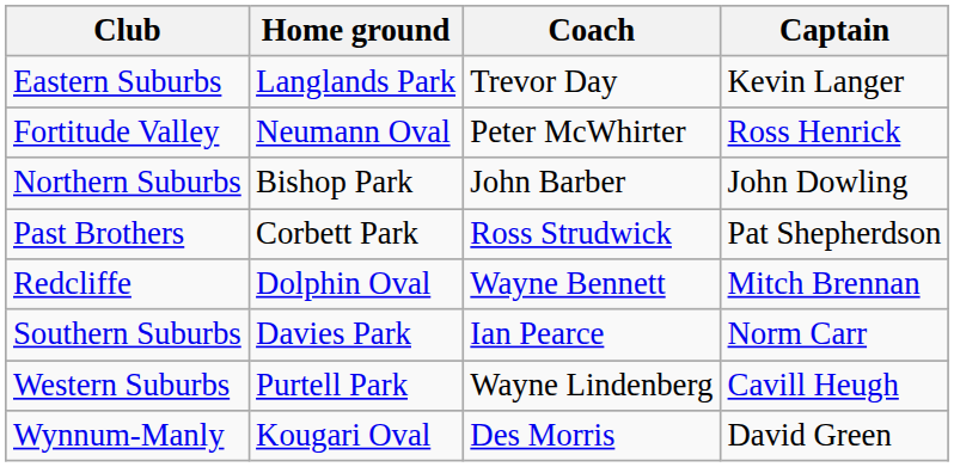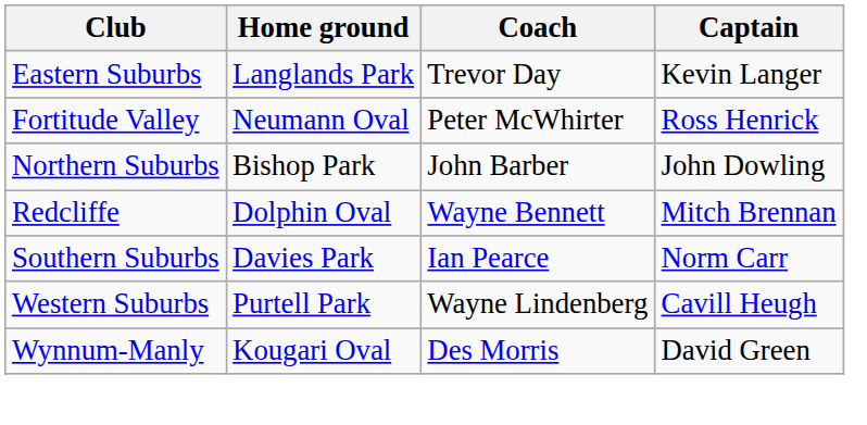 <table class="wikitable sortable">
 <tr>
 <th>Club</th>
 <th>Home ground</th>
 <th>Coach</th>
 <th>Captain</th>
 </tr>
 <tr>
 <td> <a href='#'>Eastern Suburbs</a></td>
 <td><a href='#'>Langlands Park</a></td>
 <td>Trevor Day</td>
 <td>Kevin Langer</td>
 </tr>
 <tr>
 <td> <a href='#'>Fortitude Valley</a></td>
 <td><a href='#'>Neumann Oval</a></td>
 <td>Peter McWhirter</td>
 <td><a href='#'>Ross Henrick</a></td>
 </tr>
 <tr>
 <td> <a href='#'>Northern Suburbs</a></td>
 <td>Bishop Park</td>
 <td>John Barber</td>
 <td>John Dowling</td>
 </tr>
 <tr>
-<td> <a href='#'>Past Brothers</a></td>
-<td>Corbett Park</td>
-<td><a href='#'>Ross Strudwick</a></td>
-<td>Pat Shepherdson</td>
-</tr>
-<tr>
 <td> <a href='#'>Redcliffe</a></td>
 <td><a href='#'>Dolphin Oval</a></td>
 <td><a href='#'>Wayne Bennett</a></td>
 <td><a href='#'>Mitch Brennan</a></td>
 </tr>
 <tr>
 <td> <a href='#'>Southern Suburbs</a></td>
 <td><a href='#'>Davies Park</a></td>
 <td><a href='#'>Ian Pearce</a></td>
 <td><a href='#'>Norm Carr</a></td>
 </tr>
 <tr>
 <td> <a href='#'>Western Suburbs</a></td>
 <td><a href='#'>Purtell Park</a></td>
 <td>Wayne Lindenberg</td>
 <td><a href='#'>Cavill Heugh</a></td>
 </tr>
 <tr>
 <td> <a href='#'>Wynnum-Manly</a></td>
 <td><a href='#'>Kougari Oval</a></td>
 <td><a href='#'>Des Morris</a></td>
 <td>David Green</td>
 </tr>
 </table>
